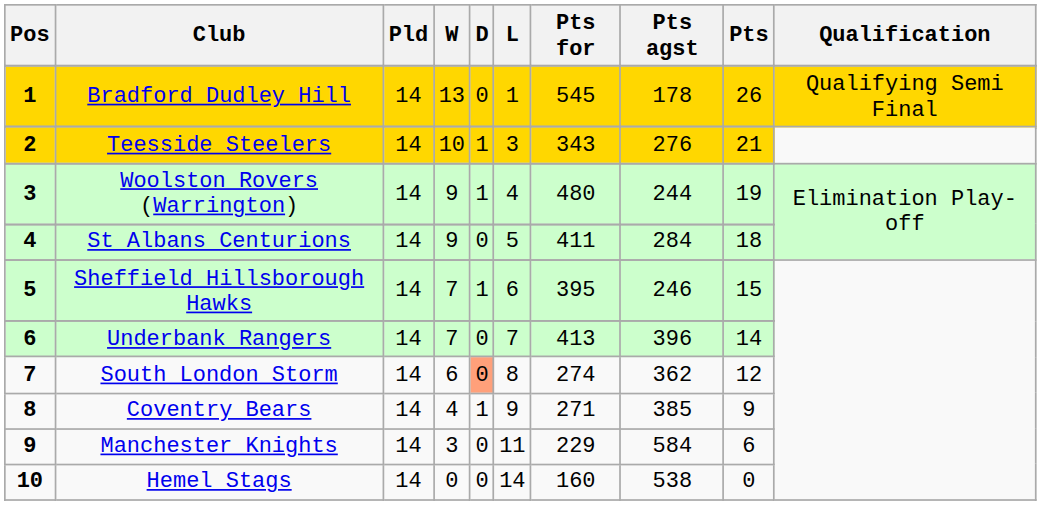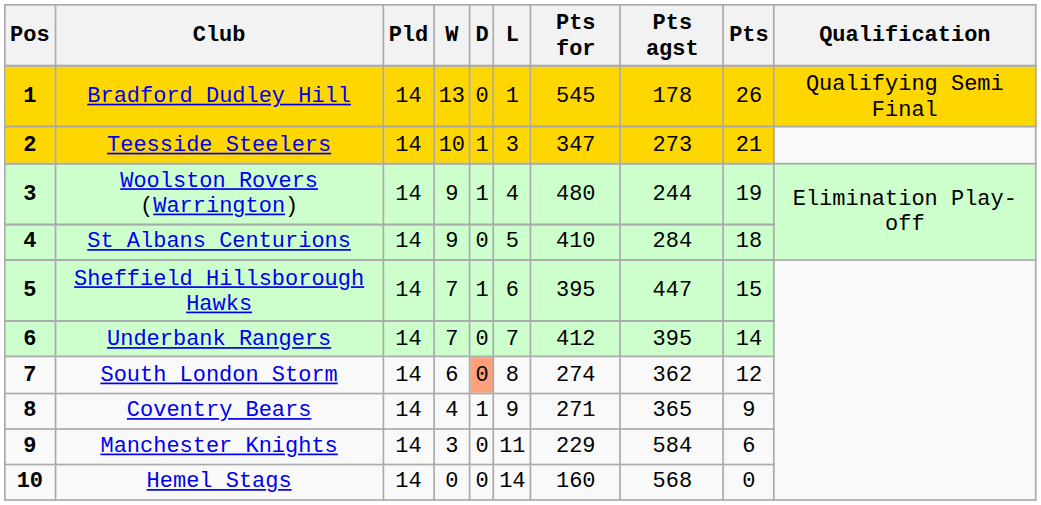 <table class="wikitable" style="text-align:center;">
 <tr>
 <th><strong>Pos</strong></th>
 <th><strong>Club</strong></th>
 <th><strong>Pld</strong></th>
 <th><strong>W</strong></th>
 <th><strong>D</strong></th>
 <th><strong>L</strong></th>
 <th><strong>Pts for</strong></th>
 <th><strong>Pts agst</strong></th>
 <th><strong>Pts</strong></th>
 <th><strong>Qualification</strong></th>
 </tr>
 <tr --->
 </tr>
 <tr align=center style="background:gold;">
 <td><strong>1</strong></td>
 <td><a href='#'>Bradford Dudley Hill</a></td>
 <td>14</td>
 <td>13</td>
 <td>0</td>
 <td>1</td>
 <td>545</td>
 <td>178</td>
 <td>26</td>
 <td rowspan=2>Qualifying Semi Final</td>
 </tr>
 <tr --->
 </tr>
 <tr align=center style="background:gold;">
 <td><strong>2</strong></td>
 <td><a href='#'>Teesside Steelers</a></td>
 <td>14</td>
 <td>10</td>
 <td>1</td>
 <td>3</td>
-<td>343</td>
-<td>276</td>
+<td>347</td>
+<td>273</td>
 <td>21</td>
 </tr>
 <tr --->
 </tr>
 <tr align=center style="background:#ccffcc;">
 <td><strong>3</strong></td>
 <td><a href='#'>Woolston Rovers</a> (<a href='#'>Warrington</a>)</td>
 <td>14</td>
 <td>9</td>
 <td>1</td>
 <td>4</td>
 <td>480</td>
 <td>244</td>
 <td>19</td>
 <td rowspan=4>Elimination Play-off</td>
 </tr>
 <tr --->
 </tr>
 <tr align=center style="background:#ccffcc;">
 <td><strong>4</strong></td>
 <td><a href='#'>St Albans Centurions</a></td>
 <td>14</td>
 <td>9</td>
 <td>0</td>
 <td>5</td>
-<td>411</td>
+<td>410</td>
 <td>284</td>
 <td>18</td>
 </tr>
 <tr --->
 </tr>
 <tr align=center style="background:#ccffcc;">
 <td><strong>5</strong></td>
 <td><a href='#'>Sheffield Hillsborough Hawks</a></td>
 <td>14</td>
 <td>7</td>
 <td>1</td>
 <td>6</td>
 <td>395</td>
-<td>246</td>
+<td>447</td>
 <td>15</td>
 </tr>
 <tr --->
 </tr>
 <tr align=center style="background:#ccffcc;">
 <td><strong>6</strong></td>
 <td><a href='#'>Underbank Rangers</a></td>
 <td>14</td>
 <td>7</td>
 <td>0</td>
 <td>7</td>
-<td>413</td>
-<td>396</td>
+<td>412</td>
+<td>395</td>
 <td>14</td>
 </tr>
 <tr --->
 <td><strong>7</strong></td>
 <td><a href='#'>South London Storm</a></td>
 <td>14</td>
 <td>6</td>
 <td style="background: lightsalmon;">0</td>
 <td>8</td>
 <td>274</td>
 <td>362</td>
 <td>12</td>
 </tr>
 <tr --->
 <td><strong>8</strong></td>
 <td><a href='#'>Coventry Bears</a></td>
 <td>14</td>
 <td>4</td>
 <td>1</td>
 <td>9</td>
 <td>271</td>
-<td>385</td>
+<td>365</td>
 <td>9</td>
 </tr>
 <tr --->
 <td><strong>9</strong></td>
 <td><a href='#'>Manchester Knights</a></td>
 <td>14</td>
 <td>3</td>
 <td>0</td>
 <td>11</td>
 <td>229</td>
 <td>584</td>
 <td>6</td>
 </tr>
 <tr --->
 <td><strong>10</strong></td>
 <td><a href='#'>Hemel Stags</a></td>
 <td>14</td>
 <td>0</td>
 <td>0</td>
 <td>14</td>
 <td>160</td>
-<td>538</td>
+<td>568</td>
 <td>0</td>
 </tr>
 </table>
